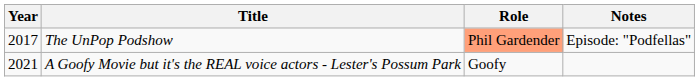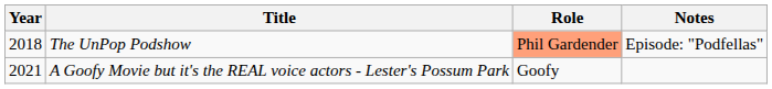 <table class = "wikitable sortable">
 <tr>
 <th>Year</th>
 <th>Title</th>
 <th>Role</th>
 <th class = "unsortable">Notes</th>
 </tr>
 <tr>
-<td>2017</td>
+<td>2018</td>
 <td><em>The UnPop Podshow</em></td>
 <td style="background: lightsalmon;">Phil Gardender</td>
 <td>Episode: "Podfellas"</td>
 </tr>
 <tr>
 <td>2021</td>
 <td><em>A Goofy Movie but it's the REAL voice actors - Lester's Possum Park</em></td>
 <td>Goofy</td>
 <td> </td>
 </tr>
 </table>
